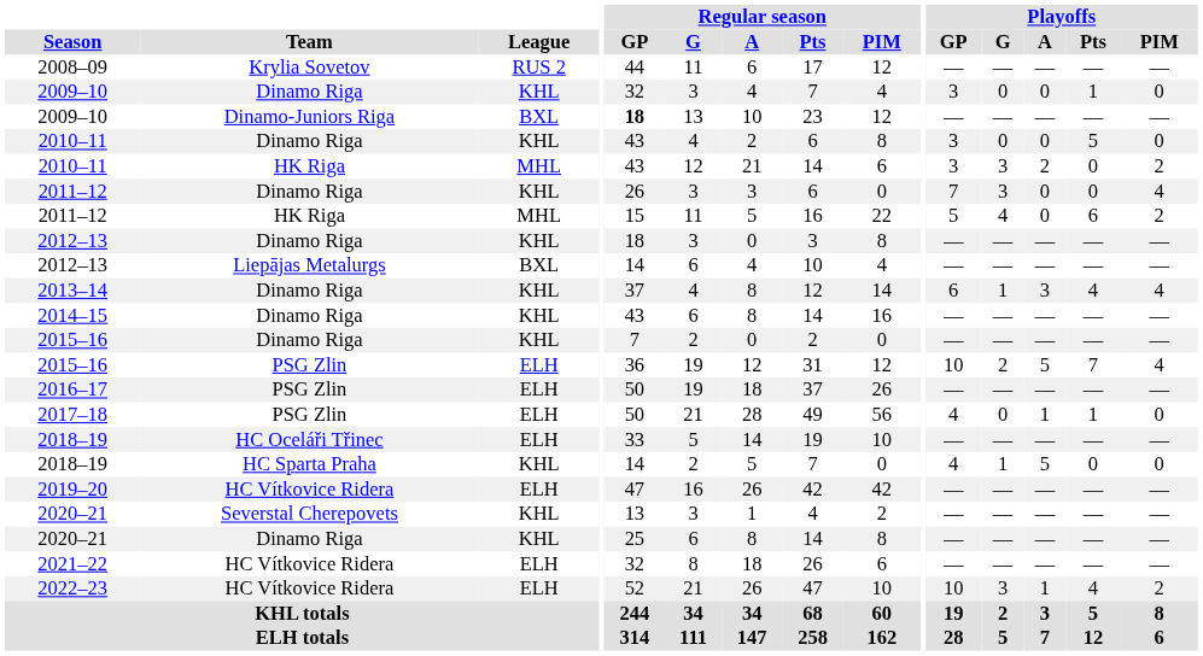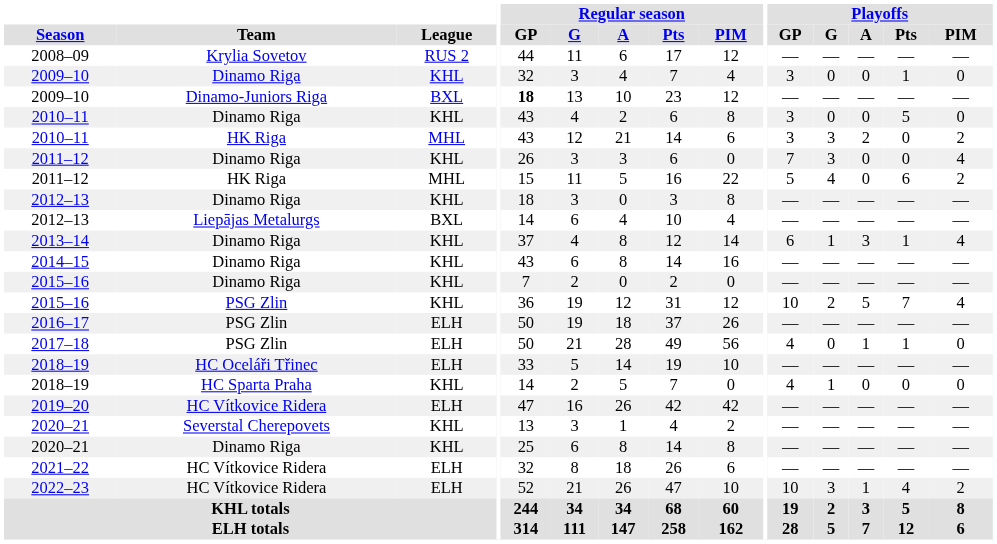 <table border="0" cellpadding="1" cellspacing="0" style="text-align:center; width:60em">
 <tr bgcolor="#e0e0e0">
 <th colspan="3" bgcolor="#ffffff"></th>
 <th rowspan="100" bgcolor="#ffffff"></th>
 <th colspan="5"><a href='#'>Regular season</a></th>
 <th rowspan="100" bgcolor="#ffffff"></th>
 <th colspan="5"><a href='#'>Playoffs</a></th>
 </tr>
 <tr bgcolor="#e0e0e0">
 <th><a href='#'>Season</a></th>
 <th>Team</th>
 <th>League</th>
 <th>GP</th>
 <th><a href='#'>G</a></th>
 <th><a href='#'>A</a></th>
 <th><a href='#'>Pts</a></th>
 <th><a href='#'>PIM</a></th>
 <th>GP</th>
 <th>G</th>
 <th>A</th>
 <th>Pts</th>
 <th>PIM</th>
 </tr>
 <tr>
 <td>2008–09</td>
 <td><a href='#'>Krylia Sovetov</a></td>
 <td><a href='#'>RUS 2</a></td>
 <td>44</td>
 <td>11</td>
 <td>6</td>
 <td>17</td>
 <td>12</td>
 <td>—</td>
 <td>—</td>
 <td>—</td>
 <td>—</td>
 <td>—</td>
 </tr>
 <tr bgcolor="#f0f0f0">
 <td><a href='#'>2009–10</a></td>
 <td><a href='#'>Dinamo Riga</a></td>
 <td><a href='#'>KHL</a></td>
 <td>32</td>
 <td>3</td>
 <td>4</td>
 <td>7</td>
 <td>4</td>
 <td>3</td>
 <td>0</td>
 <td>0</td>
 <td>1</td>
 <td>0</td>
 </tr>
 <tr>
 <td>2009–10</td>
 <td><a href='#'>Dinamo-Juniors Riga</a></td>
 <td><a href='#'>BXL</a></td>
 <td><strong>18</strong></td>
 <td>13</td>
 <td>10</td>
 <td>23</td>
 <td>12</td>
 <td>—</td>
 <td>—</td>
 <td>—</td>
 <td>—</td>
 <td>—</td>
 </tr>
 <tr bgcolor="#f0f0f0">
 <td><a href='#'>2010–11</a></td>
 <td>Dinamo Riga</td>
 <td>KHL</td>
 <td>43</td>
 <td>4</td>
 <td>2</td>
 <td>6</td>
 <td>8</td>
 <td>3</td>
 <td>0</td>
 <td>0</td>
 <td>5</td>
 <td>0</td>
 </tr>
 <tr>
 <td><a href='#'>2010–11</a></td>
 <td><a href='#'>HK Riga</a></td>
 <td><a href='#'>MHL</a></td>
 <td>43</td>
 <td>12</td>
 <td>21</td>
 <td>14</td>
 <td>6</td>
 <td>3</td>
 <td>3</td>
 <td>2</td>
 <td>0</td>
 <td>2</td>
 </tr>
 <tr bgcolor="#f0f0f0">
 <td><a href='#'>2011–12</a></td>
 <td>Dinamo Riga</td>
 <td>KHL</td>
 <td>26</td>
 <td>3</td>
 <td>3</td>
 <td>6</td>
 <td>0</td>
 <td>7</td>
 <td>3</td>
 <td>0</td>
 <td>0</td>
 <td>4</td>
 </tr>
 <tr>
 <td>2011–12</td>
 <td>HK Riga</td>
 <td>MHL</td>
 <td>15</td>
 <td>11</td>
 <td>5</td>
 <td>16</td>
 <td>22</td>
 <td>5</td>
 <td>4</td>
 <td>0</td>
 <td>6</td>
 <td>2</td>
 </tr>
 <tr bgcolor="#f0f0f0">
 <td><a href='#'>2012–13</a></td>
 <td>Dinamo Riga</td>
 <td>KHL</td>
 <td>18</td>
 <td>3</td>
 <td>0</td>
 <td>3</td>
 <td>8</td>
 <td>—</td>
 <td>—</td>
 <td>—</td>
 <td>—</td>
 <td>—</td>
 </tr>
 <tr>
 <td>2012–13</td>
 <td><a href='#'>Liepājas Metalurgs</a></td>
 <td>BXL</td>
 <td>14</td>
 <td>6</td>
 <td>4</td>
 <td>10</td>
 <td>4</td>
 <td>—</td>
 <td>—</td>
 <td>—</td>
 <td>—</td>
 <td>—</td>
 </tr>
 <tr bgcolor="#f0f0f0">
 <td><a href='#'>2013–14</a></td>
 <td>Dinamo Riga</td>
 <td>KHL</td>
 <td>37</td>
 <td>4</td>
 <td>8</td>
 <td>12</td>
 <td>14</td>
 <td>6</td>
 <td>1</td>
 <td>3</td>
-<td>4</td>
+<td>1</td>
 <td>4</td>
 </tr>
 <tr>
 <td><a href='#'>2014–15</a></td>
 <td>Dinamo Riga</td>
 <td>KHL</td>
 <td>43</td>
 <td>6</td>
 <td>8</td>
 <td>14</td>
 <td>16</td>
 <td>—</td>
 <td>—</td>
 <td>—</td>
 <td>—</td>
 <td>—</td>
 </tr>
 <tr bgcolor="#f0f0f0">
 <td><a href='#'>2015–16</a></td>
 <td>Dinamo Riga</td>
 <td>KHL</td>
 <td>7</td>
 <td>2</td>
 <td>0</td>
 <td>2</td>
 <td>0</td>
 <td>—</td>
 <td>—</td>
 <td>—</td>
 <td>—</td>
 <td>—</td>
 </tr>
 <tr>
 <td><a href='#'>2015–16</a></td>
 <td><a href='#'>PSG Zlin</a></td>
-<td><a href='#'>ELH</a></td>
+<td>KHL</td>
 <td>36</td>
 <td>19</td>
 <td>12</td>
 <td>31</td>
 <td>12</td>
 <td>10</td>
 <td>2</td>
 <td>5</td>
 <td>7</td>
 <td>4</td>
 </tr>
 <tr bgcolor="#f0f0f0">
 <td><a href='#'>2016–17</a></td>
 <td>PSG Zlin</td>
 <td>ELH</td>
 <td>50</td>
 <td>19</td>
 <td>18</td>
 <td>37</td>
 <td>26</td>
 <td>—</td>
 <td>—</td>
 <td>—</td>
 <td>—</td>
 <td>—</td>
 </tr>
 <tr>
 <td><a href='#'>2017–18</a></td>
 <td>PSG Zlin</td>
 <td>ELH</td>
 <td>50</td>
 <td>21</td>
 <td>28</td>
 <td>49</td>
 <td>56</td>
 <td>4</td>
 <td>0</td>
 <td>1</td>
 <td>1</td>
 <td>0</td>
 </tr>
 <tr bgcolor="#f0f0f0">
 <td><a href='#'>2018–19</a></td>
 <td><a href='#'>HC Oceláři Třinec</a></td>
 <td>ELH</td>
 <td>33</td>
 <td>5</td>
 <td>14</td>
 <td>19</td>
 <td>10</td>
 <td>—</td>
 <td>—</td>
 <td>—</td>
 <td>—</td>
 <td>—</td>
 </tr>
 <tr>
 <td>2018–19</td>
 <td><a href='#'>HC Sparta Praha</a></td>
 <td>KHL</td>
 <td>14</td>
 <td>2</td>
 <td>5</td>
 <td>7</td>
 <td>0</td>
 <td>4</td>
 <td>1</td>
-<td>5</td>
+<td>0</td>
 <td>0</td>
 <td>0</td>
 </tr>
 <tr bgcolor="#f0f0f0">
 <td><a href='#'>2019–20</a></td>
 <td><a href='#'>HC Vítkovice Ridera</a></td>
 <td>ELH</td>
 <td>47</td>
 <td>16</td>
 <td>26</td>
 <td>42</td>
 <td>42</td>
 <td>—</td>
 <td>—</td>
 <td>—</td>
 <td>—</td>
 <td>—</td>
 </tr>
 <tr>
 <td><a href='#'>2020–21</a></td>
 <td><a href='#'>Severstal Cherepovets</a></td>
 <td>KHL</td>
 <td>13</td>
 <td>3</td>
 <td>1</td>
 <td>4</td>
 <td>2</td>
 <td>—</td>
 <td>—</td>
 <td>—</td>
 <td>—</td>
 <td>—</td>
 </tr>
 <tr bgcolor="#f0f0f0">
 <td>2020–21</td>
 <td>Dinamo Riga</td>
 <td>KHL</td>
 <td>25</td>
 <td>6</td>
 <td>8</td>
 <td>14</td>
 <td>8</td>
 <td>—</td>
 <td>—</td>
 <td>—</td>
 <td>—</td>
 <td>—</td>
 </tr>
 <tr>
 <td><a href='#'>2021–22</a></td>
 <td>HC Vítkovice Ridera</td>
 <td>ELH</td>
 <td>32</td>
 <td>8</td>
 <td>18</td>
 <td>26</td>
 <td>6</td>
 <td>—</td>
 <td>—</td>
 <td>—</td>
 <td>—</td>
 <td>—</td>
 </tr>
 <tr bgcolor="#f0f0f0">
 <td><a href='#'>2022–23</a></td>
 <td>HC Vítkovice Ridera</td>
 <td>ELH</td>
 <td>52</td>
 <td>21</td>
 <td>26</td>
 <td>47</td>
 <td>10</td>
 <td>10</td>
 <td>3</td>
 <td>1</td>
 <td>4</td>
 <td>2</td>
 </tr>
 <tr bgcolor="#e0e0e0">
 <th colspan="3">KHL totals</th>
 <th>244</th>
 <th>34</th>
 <th>34</th>
 <th>68</th>
 <th>60</th>
 <th>19</th>
 <th>2</th>
 <th>3</th>
 <th>5</th>
 <th>8</th>
 </tr>
 <tr bgcolor="#e0e0e0">
 <th colspan="3">ELH totals</th>
 <th>314</th>
 <th>111</th>
 <th>147</th>
 <th>258</th>
 <th>162</th>
 <th>28</th>
 <th>5</th>
 <th>7</th>
 <th>12</th>
 <th>6</th>
 </tr>
 </table>
